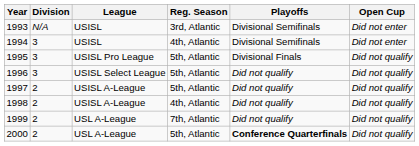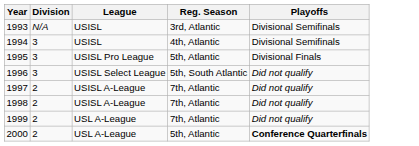 <table class="wikitable">
 <tr>
 <th>Year</th>
 <th>Division</th>
 <th>League</th>
 <th>Reg. Season</th>
 <th>Playoffs</th>
-<th>Open Cup</th>
 </tr>
 <tr>
 <td>1993</td>
 <td><em>N/A</em></td>
 <td>USISL</td>
 <td>3rd, Atlantic</td>
 <td>Divisional Semifinals</td>
-<td><em>Did not enter</em></td>
 </tr>
 <tr>
 <td>1994</td>
 <td>3</td>
 <td>USISL</td>
 <td>4th, Atlantic</td>
 <td>Divisional Semifinals</td>
-<td><em>Did not enter</em></td>
 </tr>
 <tr>
 <td>1995</td>
 <td>3</td>
 <td>USISL Pro League</td>
 <td>5th, Atlantic</td>
 <td>Divisional Finals</td>
-<td><em>Did not qualify</em></td>
 </tr>
 <tr>
 <td>1996</td>
 <td>3</td>
 <td>USISL Select League</td>
-<td>5th, Atlantic</td>
-<td><em>Did not qualify</em></td>
+<td>5th, South Atlantic</td>
 <td><em>Did not qualify</em></td>
 </tr>
 <tr>
 <td>1997</td>
 <td>2</td>
 <td>USISL A-League</td>
-<td>5th, Atlantic</td>
-<td><em>Did not qualify</em></td>
+<td>7th, Atlantic</td>
 <td><em>Did not qualify</em></td>
 </tr>
 <tr>
 <td>1998</td>
 <td>2</td>
 <td>USISL A-League</td>
-<td>4th, Atlantic</td>
-<td><em>Did not qualify</em></td>
+<td>7th, Atlantic</td>
 <td><em>Did not qualify</em></td>
 </tr>
 <tr>
 <td>1999</td>
 <td>2</td>
 <td>USL A-League</td>
 <td>7th, Atlantic</td>
 <td><em>Did not qualify</em></td>
-<td><em>Did not qualify</em></td>
 </tr>
 <tr>
 <td>2000</td>
 <td>2</td>
 <td>USL A-League</td>
 <td>5th, Atlantic</td>
 <td><strong>Conference Quarterfinals</strong></td>
-<td><em>Did not qualify</em></td>
 </tr>
 </table>
